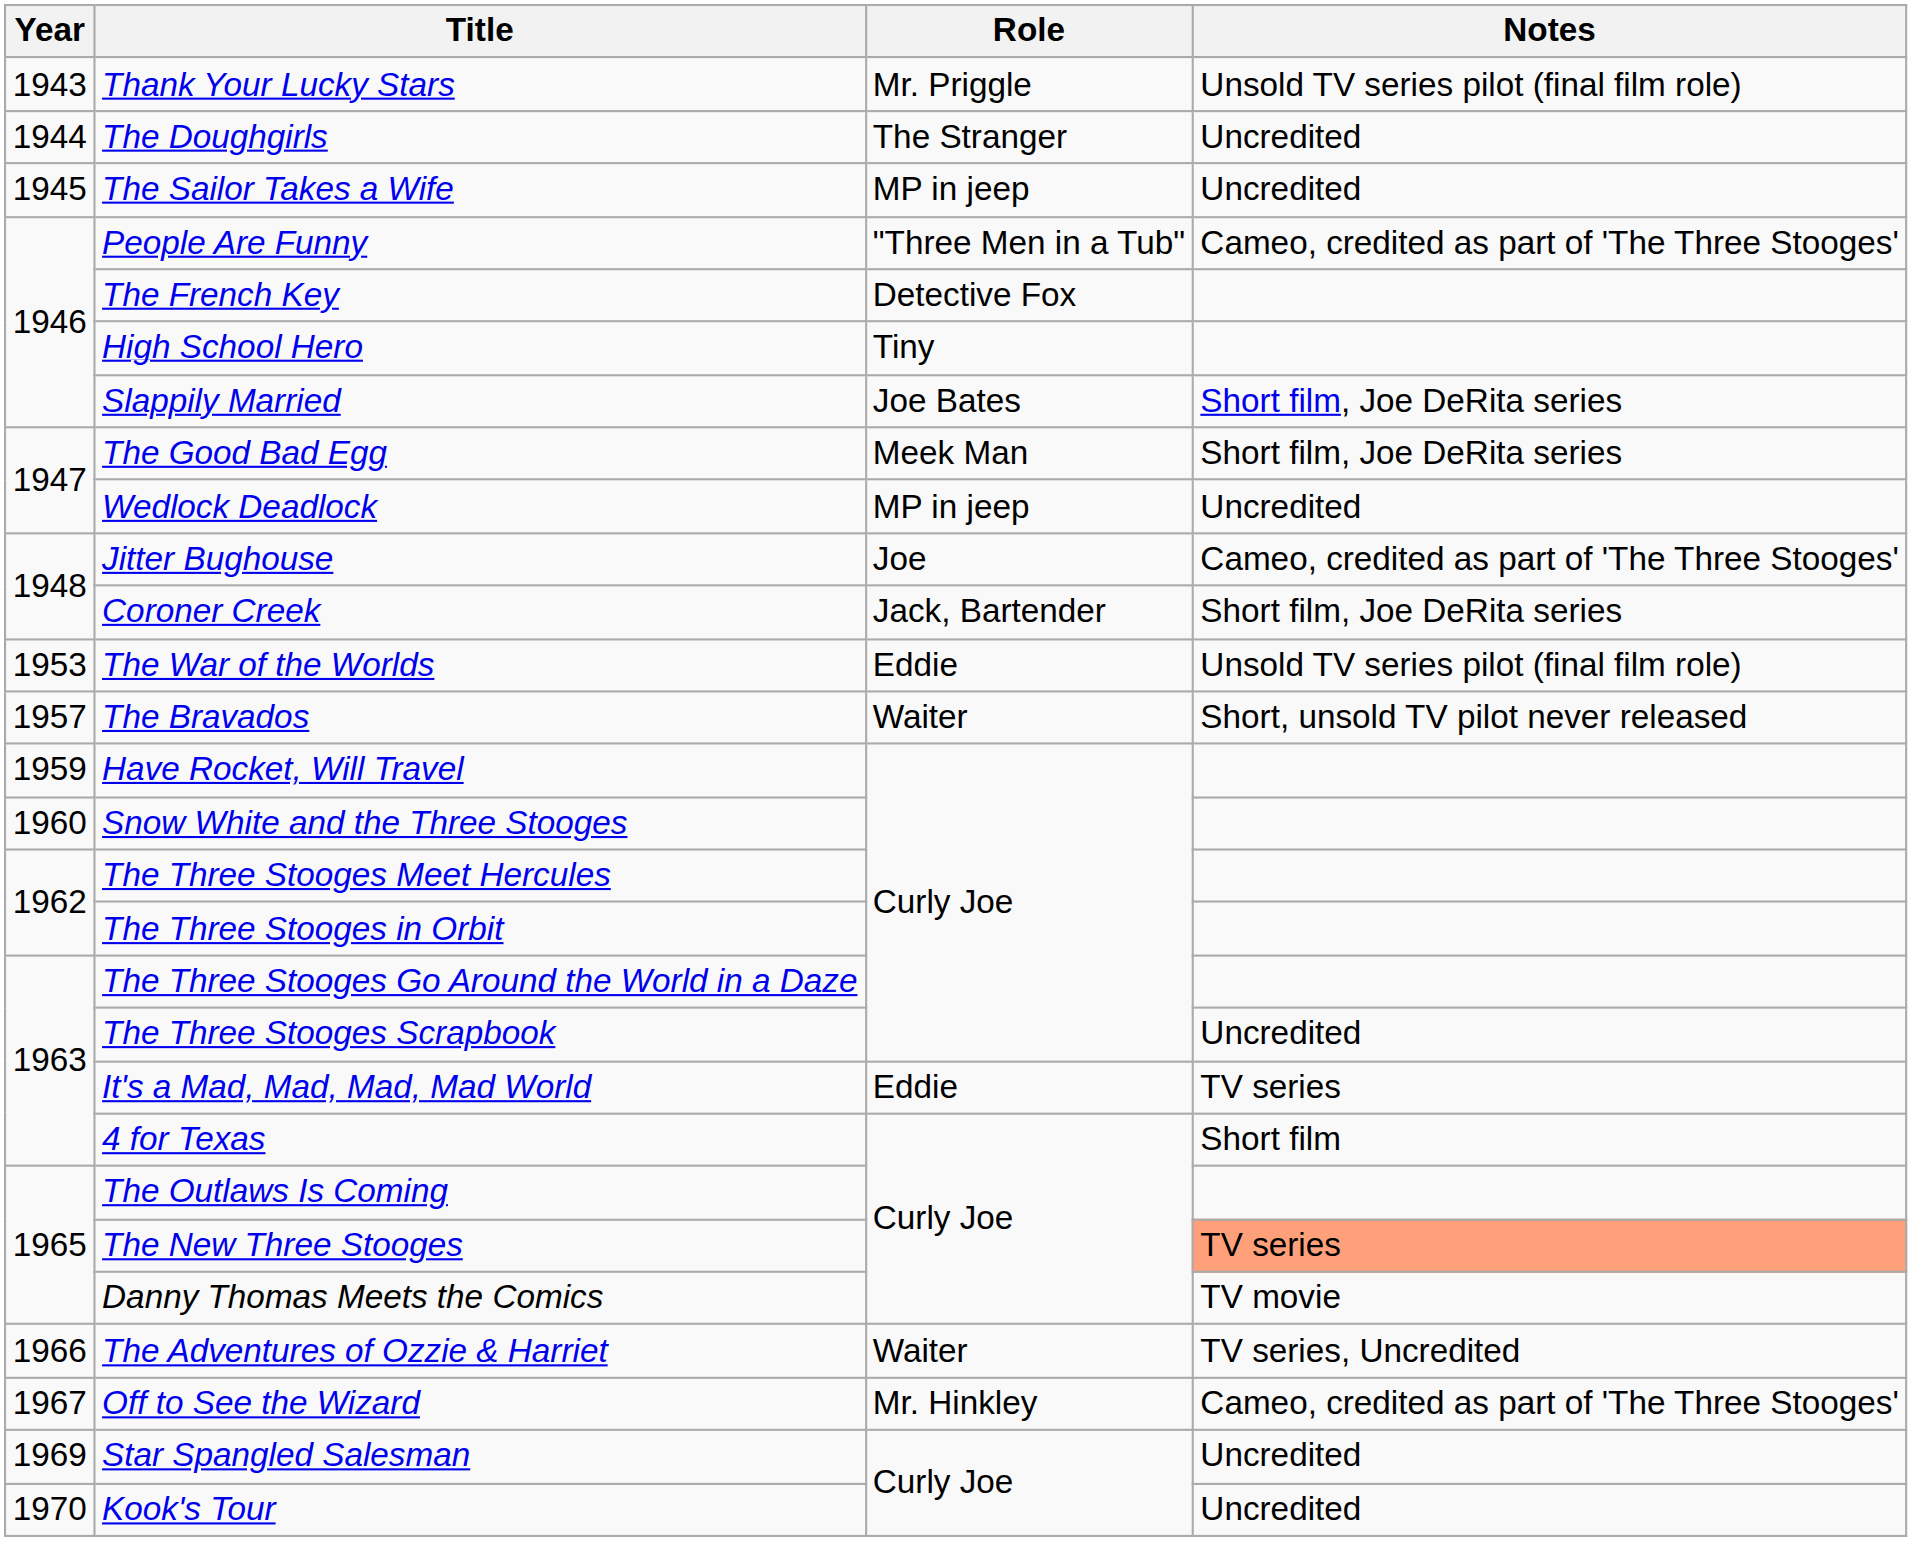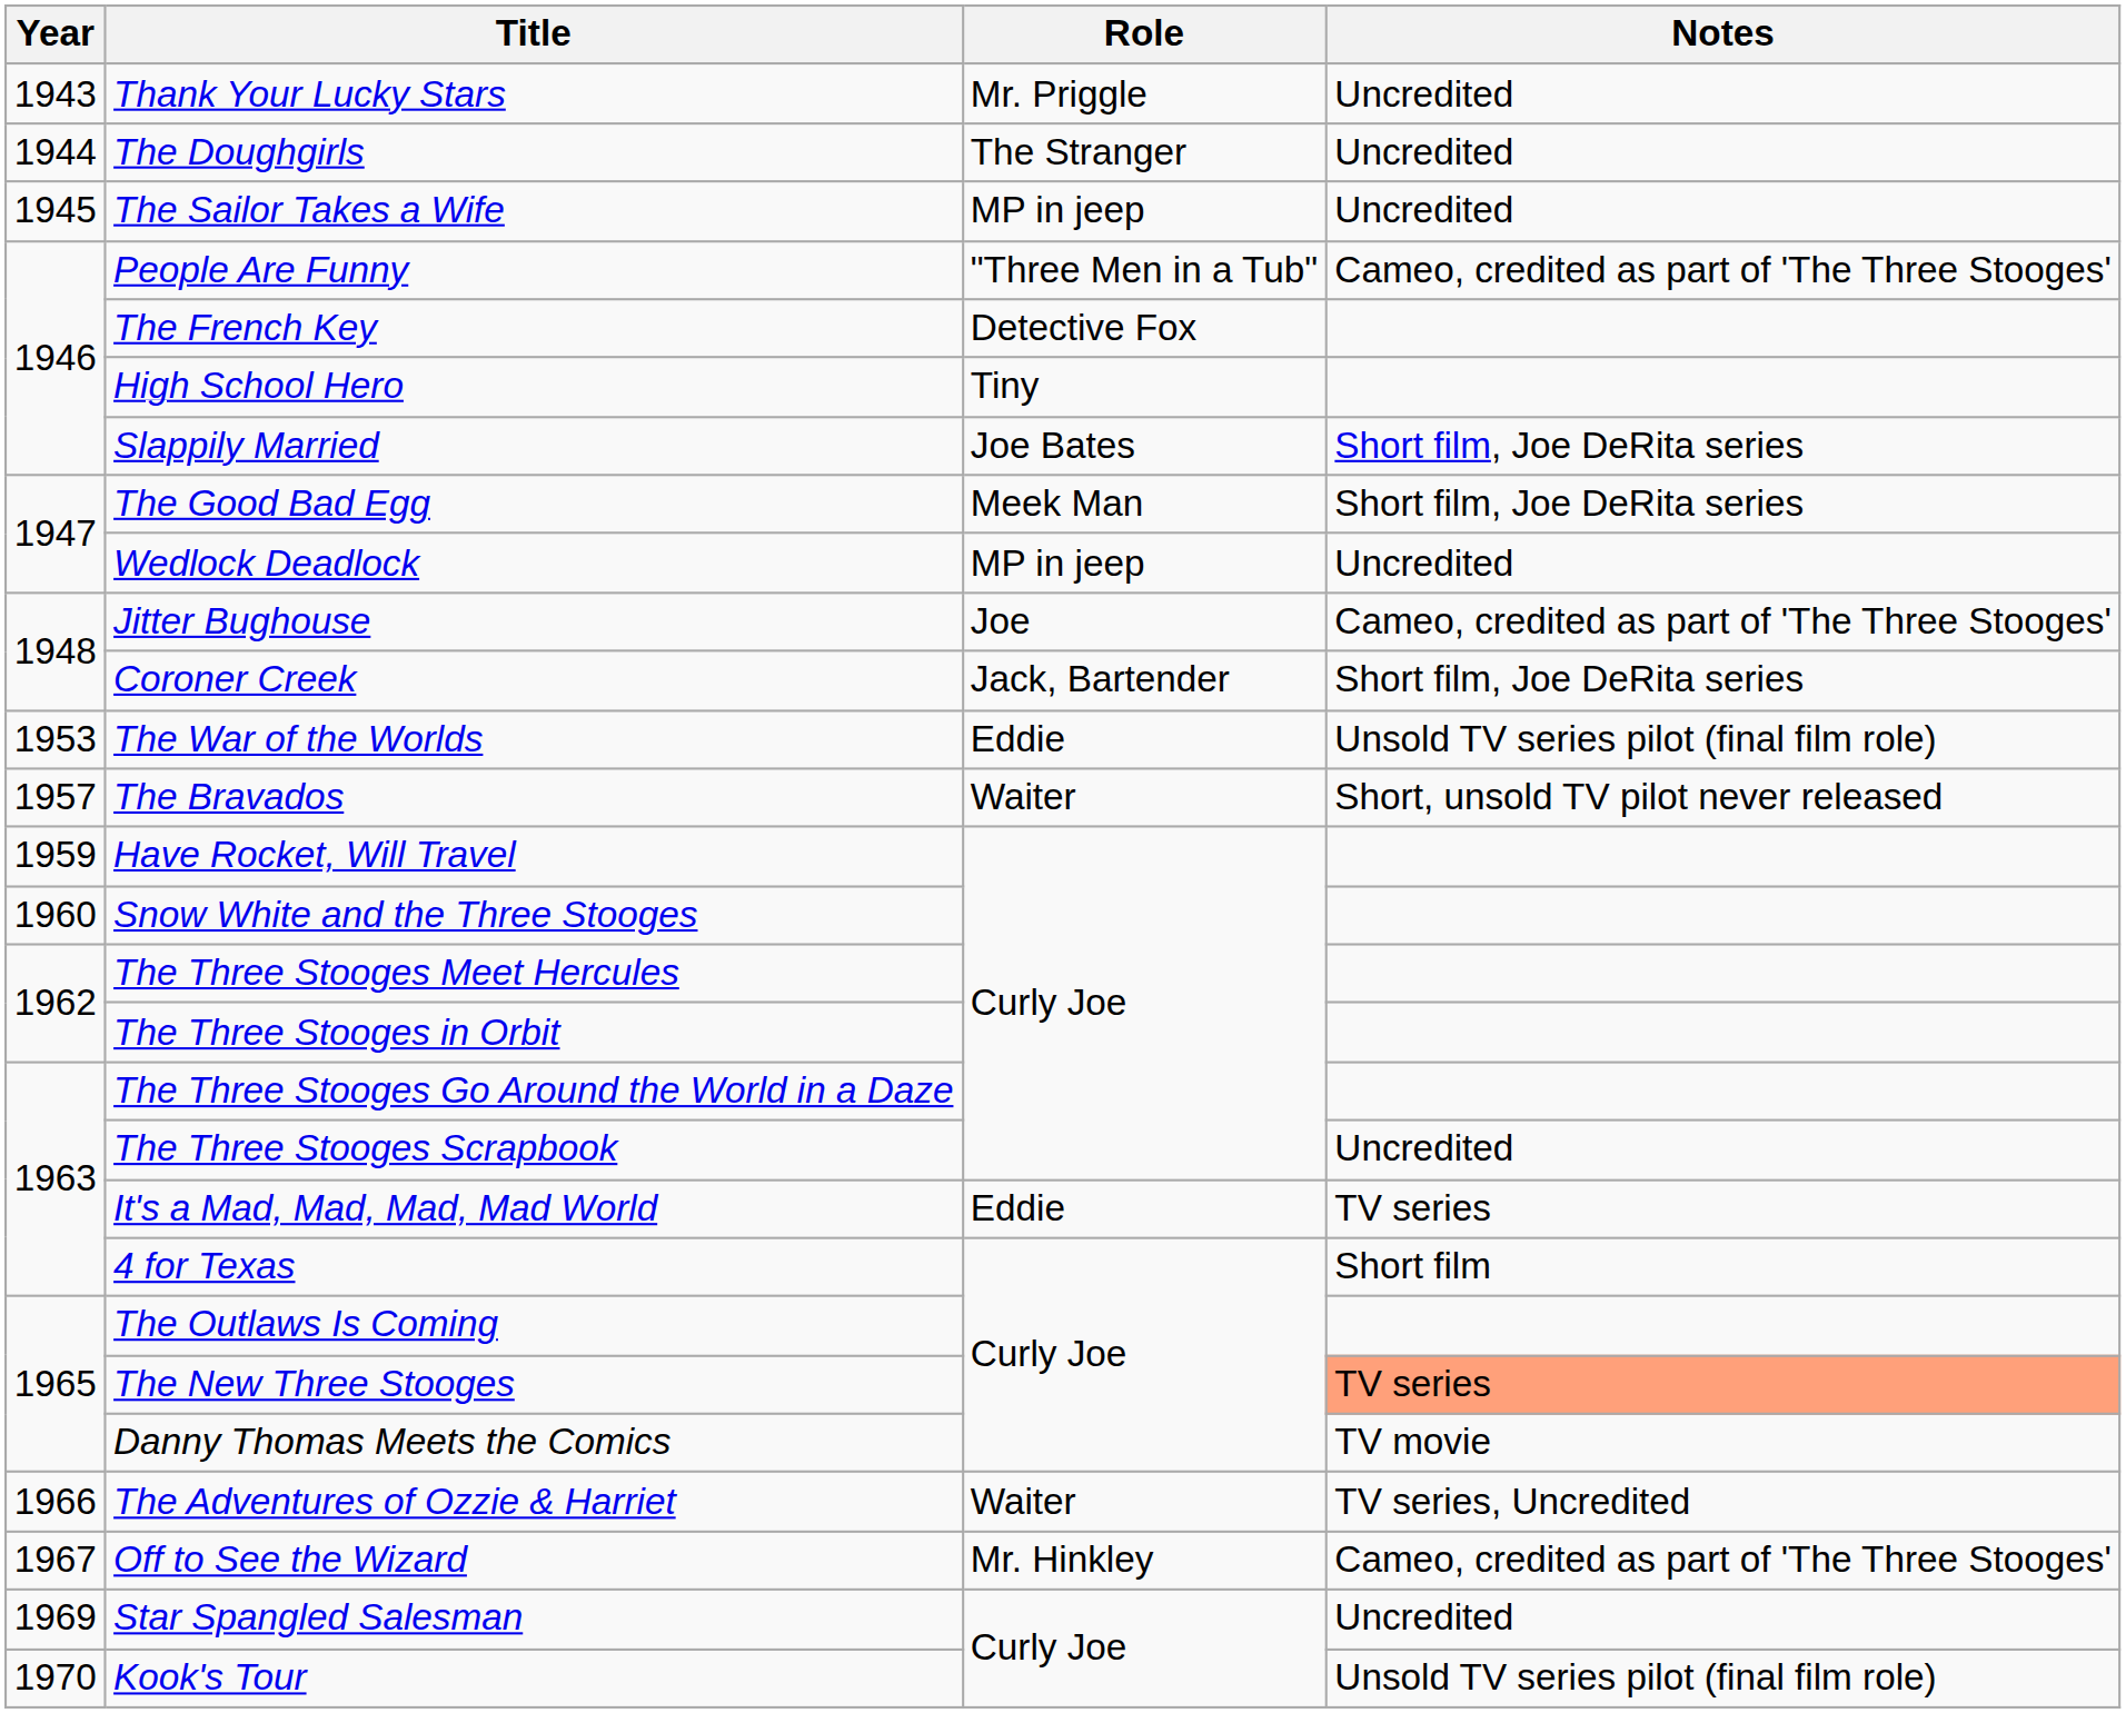 <table class="wikitable sortable">
 <tr>
 <th>Year</th>
 <th>Title</th>
 <th>Role</th>
 <th class="unsortable">Notes</th>
 </tr>
 <tr>
 <td>1943</td>
 <td><em><a href='#'>Thank Your Lucky Stars</a></em></td>
 <td>Mr. Priggle</td>
-<td>Unsold TV series pilot (final film role)</td>
+<td>Uncredited</td>
 </tr>
 <tr>
 <td>1944</td>
 <td><em><a href='#'>The Doughgirls</a></em></td>
 <td>The Stranger</td>
 <td>Uncredited</td>
 </tr>
 <tr>
 <td>1945</td>
 <td><em><a href='#'>The Sailor Takes a Wife</a></em></td>
 <td>MP in jeep</td>
 <td>Uncredited</td>
 </tr>
 <tr>
 <td rowspan="4">1946</td>
 <td><em><a href='#'>People Are Funny</a></em></td>
 <td>"Three Men in a Tub"</td>
 <td>Cameo, credited as part of 'The Three Stooges'</td>
 </tr>
 <tr>
 <td><em><a href='#'>The French Key</a></em></td>
 <td>Detective Fox</td>
 <td></td>
 </tr>
 <tr>
 <td><em><a href='#'>High School Hero</a></em></td>
 <td>Tiny</td>
 <td></td>
 </tr>
 <tr>
 <td><em><a href='#'>Slappily Married</a></em></td>
 <td>Joe Bates</td>
 <td><a href='#'>Short film</a>, Joe DeRita series</td>
 </tr>
 <tr>
 <td rowspan="2">1947</td>
 <td><em><a href='#'>The Good Bad Egg</a></em></td>
 <td>Meek Man</td>
 <td>Short film, Joe DeRita series</td>
 </tr>
 <tr>
 <td><em><a href='#'>Wedlock Deadlock</a></em></td>
 <td>MP in jeep</td>
 <td>Uncredited</td>
 </tr>
 <tr>
 <td rowspan="2">1948</td>
 <td><em><a href='#'>Jitter Bughouse</a></em></td>
 <td>Joe</td>
 <td>Cameo, credited as part of 'The Three Stooges'</td>
 </tr>
 <tr>
 <td><em><a href='#'>Coroner Creek</a></em></td>
 <td>Jack, Bartender</td>
 <td>Short film, Joe DeRita series</td>
 </tr>
 <tr>
 <td>1953</td>
 <td><em><a href='#'>The War of the Worlds</a></em></td>
 <td>Eddie</td>
 <td>Unsold TV series pilot (final film role)</td>
 </tr>
 <tr>
 <td>1957</td>
 <td><em><a href='#'>The Bravados</a></em></td>
 <td>Waiter</td>
 <td>Short, unsold TV pilot never released</td>
 </tr>
 <tr>
 <td>1959</td>
 <td><em><a href='#'>Have Rocket, Will Travel</a></em></td>
 <td rowspan="6">Curly Joe</td>
 <td></td>
 </tr>
 <tr>
 <td>1960</td>
 <td><em><a href='#'>Snow White and the Three Stooges</a></em></td>
 <td></td>
 </tr>
 <tr>
 <td rowspan="2">1962</td>
 <td><em><a href='#'>The Three Stooges Meet Hercules</a></em></td>
 <td></td>
 </tr>
 <tr>
 <td><em><a href='#'>The Three Stooges in Orbit</a></em></td>
 <td></td>
 </tr>
 <tr>
 <td rowspan="4">1963</td>
 <td><em><a href='#'>The Three Stooges Go Around the World in a Daze</a></em></td>
 <td></td>
 </tr>
 <tr>
 <td><em><a href='#'>The Three Stooges Scrapbook</a></em></td>
 <td>Uncredited</td>
 </tr>
 <tr>
 <td><em><a href='#'>It's a Mad, Mad, Mad, Mad World</a></em></td>
 <td>Eddie</td>
 <td>TV series</td>
 </tr>
 <tr>
 <td><em><a href='#'>4 for Texas</a></em></td>
 <td rowspan="4">Curly Joe</td>
 <td>Short film</td>
 </tr>
 <tr>
 <td rowspan="3">1965</td>
 <td><em><a href='#'>The Outlaws Is Coming</a></em></td>
 <td></td>
 </tr>
 <tr>
 <td><em><a href='#'>The New Three Stooges</a></em></td>
 <td style="background: lightsalmon;">TV series</td>
 </tr>
 <tr>
 <td><em>Danny Thomas Meets the Comics</em></td>
 <td>TV movie</td>
 </tr>
 <tr>
 <td>1966</td>
 <td><em><a href='#'>The Adventures of Ozzie & Harriet</a></em></td>
 <td>Waiter</td>
 <td>TV series, Uncredited</td>
 </tr>
 <tr>
 <td>1967</td>
 <td><em><a href='#'>Off to See the Wizard</a></em></td>
 <td>Mr. Hinkley</td>
 <td>Cameo, credited as part of 'The Three Stooges'</td>
 </tr>
 <tr>
 <td>1969</td>
 <td><em><a href='#'>Star Spangled Salesman</a></em></td>
 <td rowspan="2">Curly Joe</td>
 <td>Uncredited</td>
 </tr>
 <tr>
 <td>1970</td>
 <td><em><a href='#'>Kook's Tour</a></em></td>
-<td>Uncredited</td>
+<td>Unsold TV series pilot (final film role)</td>
 </tr>
 </table>
